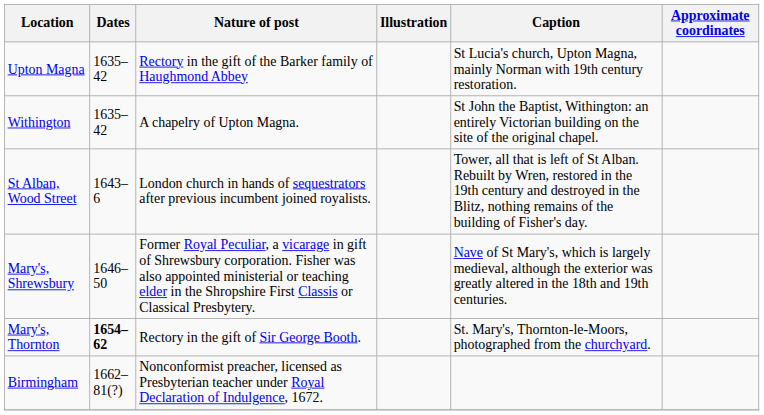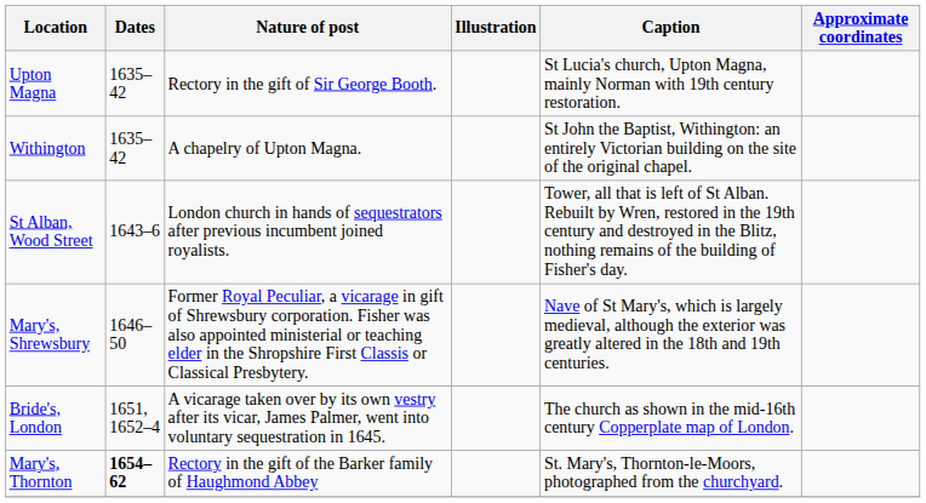 <table class="wikitable">
 <tr>
 <th>Location</th>
 <th>Dates</th>
 <th>Nature of post</th>
 <th>Illustration</th>
 <th>Caption</th>
 <th><a href='#'>Approximate coordinates</a></th>
 </tr>
 <tr>
 <td><a href='#'>Upton Magna</a></td>
 <td>1635–42</td>
-<td><a href='#'>Rectory</a> in the gift of the Barker family of <a href='#'>Haughmond Abbey</a></td>
+<td>Rectory in the gift of <a href='#'>Sir George Booth</a>.</td>
 <td></td>
 <td>St Lucia's church, Upton Magna, mainly Norman with 19th century restoration.</td>
 <td></td>
 </tr>
 <tr>
 <td><a href='#'>Withington</a></td>
 <td>1635–42</td>
 <td>A chapelry of Upton Magna.</td>
 <td></td>
 <td>St John the Baptist, Withington: an entirely Victorian building on the site of the original chapel.</td>
 <td></td>
 </tr>
 <tr>
 <td><a href='#'>St Alban, Wood Street</a></td>
 <td>1643–6</td>
 <td>London church in hands of <a href='#'>sequestrators</a> after previous incumbent joined royalists.</td>
 <td></td>
 <td>Tower, all that is left of St Alban. Rebuilt by Wren, restored in the 19th century and destroyed in the Blitz, nothing remains of the building of Fisher's day.</td>
 <td></td>
 </tr>
 <tr>
 <td><a href='#'>Mary's, Shrewsbury</a></td>
 <td>1646–50</td>
 <td>Former <a href='#'>Royal Peculiar</a>, a <a href='#'>vicarage</a> in gift of Shrewsbury corporation. Fisher was also appointed ministerial or teaching <a href='#'>elder</a> in the Shropshire First <a href='#'>Classis</a> or Classical Presbytery.</td>
 <td></td>
 <td><a href='#'>Nave</a> of St Mary's, which is largely medieval, although the exterior was greatly altered in the 18th and 19th centuries.</td>
 <td></td>
 </tr>
 <tr>
+<td><a href='#'>Bride's, London</a></td>
+<td>1651, 1652–4</td>
+<td>A vicarage taken over by its own <a href='#'>vestry</a> after its vicar, James Palmer, went into voluntary sequestration in 1645.</td>
+<td></td>
+<td>The church as shown in the mid-16th century <a href='#'>Copperplate map of London</a>.</td>
+<td></td>
+</tr>
+<tr>
 <td><a href='#'>Mary's, Thornton</a></td>
 <td><strong>1654–62</strong></td>
-<td>Rectory in the gift of <a href='#'>Sir George Booth</a>.</td>
+<td><a href='#'>Rectory</a> in the gift of the Barker family of <a href='#'>Haughmond Abbey</a></td>
 <td></td>
 <td>St. Mary's, Thornton-le-Moors, photographed from the <a href='#'>churchyard</a>.</td>
 <td></td>
 </tr>
 <tr>
-<td><a href='#'>Birmingham</a></td>
-<td>1662–81(?)</td>
-<td>Nonconformist preacher, licensed as Presbyterian teacher under <a href='#'>Royal Declaration of Indulgence</a>, 1672.</td>
-<td></td>
-<td></td>
-<td></td>
-</tr>
-<tr>
 </tr>
 </table>
